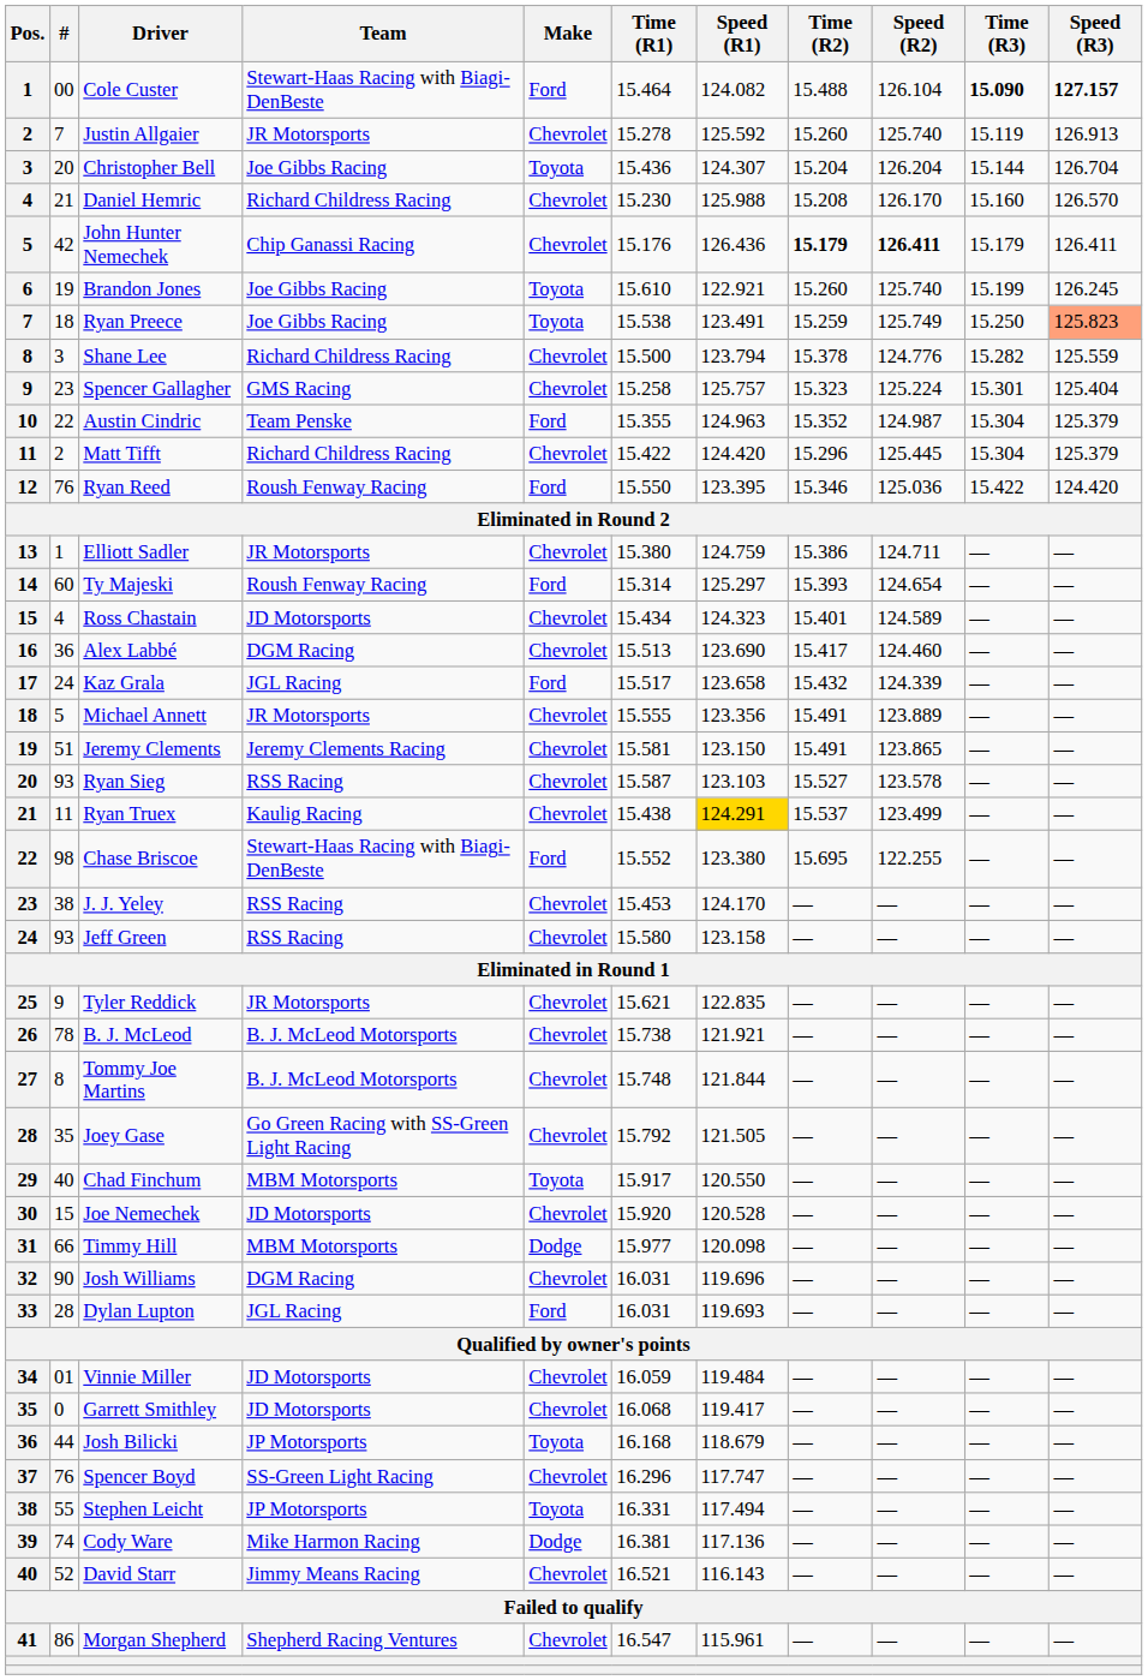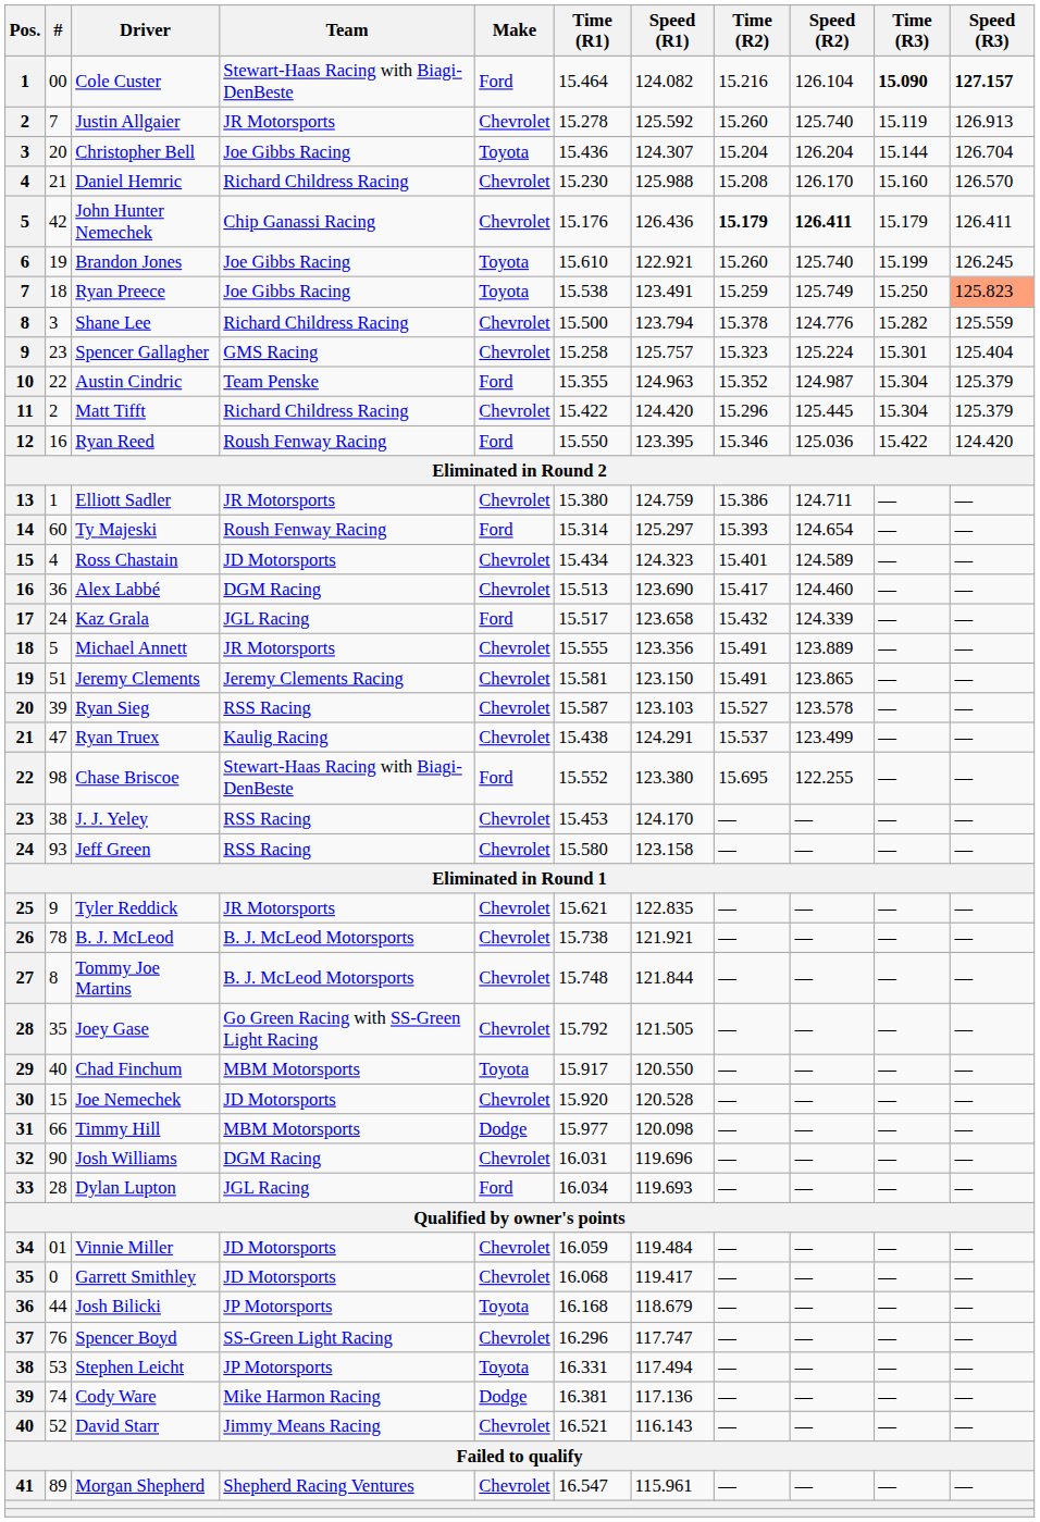 <table class="wikitable" style="font-size:95%">
 <tr>
 <th>Pos.</th>
 <th>#</th>
 <th>Driver</th>
 <th>Team</th>
 <th>Make</th>
 <th>Time (R1)</th>
 <th>Speed (R1)</th>
 <th>Time (R2)</th>
 <th>Speed (R2)</th>
 <th>Time (R3)</th>
 <th>Speed (R3)</th>
 </tr>
 <tr>
 <th>1</th>
 <td>00</td>
 <td><a href='#'>Cole Custer</a></td>
 <td><a href='#'>Stewart-Haas Racing</a> with <a href='#'>Biagi-DenBeste</a></td>
 <td><a href='#'>Ford</a></td>
 <td>15.464</td>
 <td>124.082</td>
-<td>15.488</td>
+<td>15.216</td>
 <td>126.104</td>
 <td><strong>15.090</strong></td>
 <td><strong>127.157</strong></td>
 </tr>
 <tr>
 <th>2</th>
 <td>7</td>
 <td><a href='#'>Justin Allgaier</a></td>
 <td><a href='#'>JR Motorsports</a></td>
 <td><a href='#'>Chevrolet</a></td>
 <td>15.278</td>
 <td>125.592</td>
 <td>15.260</td>
 <td>125.740</td>
 <td>15.119</td>
 <td>126.913</td>
 </tr>
 <tr>
 <th>3</th>
 <td>20</td>
 <td><a href='#'>Christopher Bell</a></td>
 <td><a href='#'>Joe Gibbs Racing</a></td>
 <td><a href='#'>Toyota</a></td>
 <td>15.436</td>
 <td>124.307</td>
 <td>15.204</td>
 <td>126.204</td>
 <td>15.144</td>
 <td>126.704</td>
 </tr>
 <tr>
 <th>4</th>
 <td>21</td>
 <td><a href='#'>Daniel Hemric</a></td>
 <td><a href='#'>Richard Childress Racing</a></td>
 <td><a href='#'>Chevrolet</a></td>
 <td>15.230</td>
 <td>125.988</td>
 <td>15.208</td>
 <td>126.170</td>
 <td>15.160</td>
 <td>126.570</td>
 </tr>
 <tr>
 <th>5</th>
 <td>42</td>
 <td><a href='#'>John Hunter Nemechek</a></td>
 <td><a href='#'>Chip Ganassi Racing</a></td>
 <td><a href='#'>Chevrolet</a></td>
 <td>15.176</td>
 <td>126.436</td>
 <td><strong>15.179</strong></td>
 <td><strong>126.411</strong></td>
 <td>15.179</td>
 <td>126.411</td>
 </tr>
 <tr>
 <th>6</th>
 <td>19</td>
 <td><a href='#'>Brandon Jones</a></td>
 <td><a href='#'>Joe Gibbs Racing</a></td>
 <td><a href='#'>Toyota</a></td>
 <td>15.610</td>
 <td>122.921</td>
 <td>15.260</td>
 <td>125.740</td>
 <td>15.199</td>
 <td>126.245</td>
 </tr>
 <tr>
 <th>7</th>
 <td>18</td>
 <td><a href='#'>Ryan Preece</a></td>
 <td><a href='#'>Joe Gibbs Racing</a></td>
 <td><a href='#'>Toyota</a></td>
 <td>15.538</td>
 <td>123.491</td>
 <td>15.259</td>
 <td>125.749</td>
 <td>15.250</td>
 <td style="background: lightsalmon;">125.823</td>
 </tr>
 <tr>
 <th>8</th>
 <td>3</td>
 <td><a href='#'>Shane Lee</a></td>
 <td><a href='#'>Richard Childress Racing</a></td>
 <td><a href='#'>Chevrolet</a></td>
 <td>15.500</td>
 <td>123.794</td>
 <td>15.378</td>
 <td>124.776</td>
 <td>15.282</td>
 <td>125.559</td>
 </tr>
 <tr>
 <th>9</th>
 <td>23</td>
 <td><a href='#'>Spencer Gallagher</a></td>
 <td><a href='#'>GMS Racing</a></td>
 <td><a href='#'>Chevrolet</a></td>
 <td>15.258</td>
 <td>125.757</td>
 <td>15.323</td>
 <td>125.224</td>
 <td>15.301</td>
 <td>125.404</td>
 </tr>
 <tr>
 <th>10</th>
 <td>22</td>
 <td><a href='#'>Austin Cindric</a></td>
 <td><a href='#'>Team Penske</a></td>
 <td><a href='#'>Ford</a></td>
 <td>15.355</td>
 <td>124.963</td>
 <td>15.352</td>
 <td>124.987</td>
 <td>15.304</td>
 <td>125.379</td>
 </tr>
 <tr>
 <th>11</th>
 <td>2</td>
 <td><a href='#'>Matt Tifft</a></td>
 <td><a href='#'>Richard Childress Racing</a></td>
 <td><a href='#'>Chevrolet</a></td>
 <td>15.422</td>
 <td>124.420</td>
 <td>15.296</td>
 <td>125.445</td>
 <td>15.304</td>
 <td>125.379</td>
 </tr>
 <tr>
 <th>12</th>
-<td>76</td>
+<td>16</td>
 <td><a href='#'>Ryan Reed</a></td>
 <td><a href='#'>Roush Fenway Racing</a></td>
 <td><a href='#'>Ford</a></td>
 <td>15.550</td>
 <td>123.395</td>
 <td>15.346</td>
 <td>125.036</td>
 <td>15.422</td>
 <td>124.420</td>
 </tr>
 <tr>
 <th colspan="11">Eliminated in Round 2</th>
 </tr>
 <tr>
 <th>13</th>
 <td>1</td>
 <td><a href='#'>Elliott Sadler</a></td>
 <td><a href='#'>JR Motorsports</a></td>
 <td><a href='#'>Chevrolet</a></td>
 <td>15.380</td>
 <td>124.759</td>
 <td>15.386</td>
 <td>124.711</td>
 <td>—</td>
 <td>—</td>
 </tr>
 <tr>
 <th>14</th>
 <td>60</td>
 <td><a href='#'>Ty Majeski</a></td>
 <td><a href='#'>Roush Fenway Racing</a></td>
 <td><a href='#'>Ford</a></td>
 <td>15.314</td>
 <td>125.297</td>
 <td>15.393</td>
 <td>124.654</td>
 <td>—</td>
 <td>—</td>
 </tr>
 <tr>
 <th>15</th>
 <td>4</td>
 <td><a href='#'>Ross Chastain</a></td>
 <td><a href='#'>JD Motorsports</a></td>
 <td><a href='#'>Chevrolet</a></td>
 <td>15.434</td>
 <td>124.323</td>
 <td>15.401</td>
 <td>124.589</td>
 <td>—</td>
 <td>—</td>
 </tr>
 <tr>
 <th>16</th>
 <td>36</td>
 <td><a href='#'>Alex Labbé</a></td>
 <td><a href='#'>DGM Racing</a></td>
 <td><a href='#'>Chevrolet</a></td>
 <td>15.513</td>
 <td>123.690</td>
 <td>15.417</td>
 <td>124.460</td>
 <td>—</td>
 <td>—</td>
 </tr>
 <tr>
 <th>17</th>
 <td>24</td>
 <td><a href='#'>Kaz Grala</a></td>
 <td><a href='#'>JGL Racing</a></td>
 <td><a href='#'>Ford</a></td>
 <td>15.517</td>
 <td>123.658</td>
 <td>15.432</td>
 <td>124.339</td>
 <td>—</td>
 <td>—</td>
 </tr>
 <tr>
 <th>18</th>
 <td>5</td>
 <td><a href='#'>Michael Annett</a></td>
 <td><a href='#'>JR Motorsports</a></td>
 <td><a href='#'>Chevrolet</a></td>
 <td>15.555</td>
 <td>123.356</td>
 <td>15.491</td>
 <td>123.889</td>
 <td>—</td>
 <td>—</td>
 </tr>
 <tr>
 <th>19</th>
 <td>51</td>
 <td><a href='#'>Jeremy Clements</a></td>
 <td><a href='#'>Jeremy Clements Racing</a></td>
 <td><a href='#'>Chevrolet</a></td>
 <td>15.581</td>
 <td>123.150</td>
 <td>15.491</td>
 <td>123.865</td>
 <td>—</td>
 <td>—</td>
 </tr>
 <tr>
 <th>20</th>
-<td>93</td>
+<td>39</td>
 <td><a href='#'>Ryan Sieg</a></td>
 <td><a href='#'>RSS Racing</a></td>
 <td><a href='#'>Chevrolet</a></td>
 <td>15.587</td>
 <td>123.103</td>
 <td>15.527</td>
 <td>123.578</td>
 <td>—</td>
 <td>—</td>
 </tr>
 <tr>
 <th>21</th>
-<td>11</td>
+<td>47</td>
 <td><a href='#'>Ryan Truex</a></td>
 <td><a href='#'>Kaulig Racing</a></td>
 <td><a href='#'>Chevrolet</a></td>
 <td>15.438</td>
-<td style="background: gold;">124.291</td>
+<td>124.291</td>
 <td>15.537</td>
 <td>123.499</td>
 <td>—</td>
 <td>—</td>
 </tr>
 <tr>
 <th>22</th>
 <td>98</td>
 <td><a href='#'>Chase Briscoe</a></td>
 <td><a href='#'>Stewart-Haas Racing</a> with <a href='#'>Biagi-DenBeste</a></td>
 <td><a href='#'>Ford</a></td>
 <td>15.552</td>
 <td>123.380</td>
 <td>15.695</td>
 <td>122.255</td>
 <td>—</td>
 <td>—</td>
 </tr>
 <tr>
 <th>23</th>
 <td>38</td>
 <td><a href='#'>J. J. Yeley</a></td>
 <td><a href='#'>RSS Racing</a></td>
 <td><a href='#'>Chevrolet</a></td>
 <td>15.453</td>
 <td>124.170</td>
 <td>—</td>
 <td>—</td>
 <td>—</td>
 <td>—</td>
 </tr>
 <tr>
 <th>24</th>
 <td>93</td>
 <td><a href='#'>Jeff Green</a></td>
 <td><a href='#'>RSS Racing</a></td>
 <td><a href='#'>Chevrolet</a></td>
 <td>15.580</td>
 <td>123.158</td>
 <td>—</td>
 <td>—</td>
 <td>—</td>
 <td>—</td>
 </tr>
 <tr>
 <th colspan="11">Eliminated in Round 1</th>
 </tr>
 <tr>
 <th>25</th>
 <td>9</td>
 <td><a href='#'>Tyler Reddick</a></td>
 <td><a href='#'>JR Motorsports</a></td>
 <td><a href='#'>Chevrolet</a></td>
 <td>15.621</td>
 <td>122.835</td>
 <td>—</td>
 <td>—</td>
 <td>—</td>
 <td>—</td>
 </tr>
 <tr>
 <th>26</th>
 <td>78</td>
 <td><a href='#'>B. J. McLeod</a></td>
 <td><a href='#'>B. J. McLeod Motorsports</a></td>
 <td><a href='#'>Chevrolet</a></td>
 <td>15.738</td>
 <td>121.921</td>
 <td>—</td>
 <td>—</td>
 <td>—</td>
 <td>—</td>
 </tr>
 <tr>
 <th>27</th>
 <td>8</td>
 <td><a href='#'>Tommy Joe Martins</a></td>
 <td><a href='#'>B. J. McLeod Motorsports</a></td>
 <td><a href='#'>Chevrolet</a></td>
 <td>15.748</td>
 <td>121.844</td>
 <td>—</td>
 <td>—</td>
 <td>—</td>
 <td>—</td>
 </tr>
 <tr>
 <th>28</th>
 <td>35</td>
 <td><a href='#'>Joey Gase</a></td>
 <td><a href='#'>Go Green Racing</a> with <a href='#'>SS-Green Light Racing</a></td>
 <td><a href='#'>Chevrolet</a></td>
 <td>15.792</td>
 <td>121.505</td>
 <td>—</td>
 <td>—</td>
 <td>—</td>
 <td>—</td>
 </tr>
 <tr>
 <th>29</th>
 <td>40</td>
 <td><a href='#'>Chad Finchum</a></td>
 <td><a href='#'>MBM Motorsports</a></td>
 <td><a href='#'>Toyota</a></td>
 <td>15.917</td>
 <td>120.550</td>
 <td>—</td>
 <td>—</td>
 <td>—</td>
 <td>—</td>
 </tr>
 <tr>
 <th>30</th>
 <td>15</td>
 <td><a href='#'>Joe Nemechek</a></td>
 <td><a href='#'>JD Motorsports</a></td>
 <td><a href='#'>Chevrolet</a></td>
 <td>15.920</td>
 <td>120.528</td>
 <td>—</td>
 <td>—</td>
 <td>—</td>
 <td>—</td>
 </tr>
 <tr>
 <th>31</th>
 <td>66</td>
 <td><a href='#'>Timmy Hill</a></td>
 <td><a href='#'>MBM Motorsports</a></td>
 <td><a href='#'>Dodge</a></td>
 <td>15.977</td>
 <td>120.098</td>
 <td>—</td>
 <td>—</td>
 <td>—</td>
 <td>—</td>
 </tr>
 <tr>
 <th>32</th>
 <td>90</td>
 <td><a href='#'>Josh Williams</a></td>
 <td><a href='#'>DGM Racing</a></td>
 <td><a href='#'>Chevrolet</a></td>
 <td>16.031</td>
 <td>119.696</td>
 <td>—</td>
 <td>—</td>
 <td>—</td>
 <td>—</td>
 </tr>
 <tr>
 <th>33</th>
 <td>28</td>
 <td><a href='#'>Dylan Lupton</a></td>
 <td><a href='#'>JGL Racing</a></td>
 <td><a href='#'>Ford</a></td>
-<td>16.031</td>
+<td>16.034</td>
 <td>119.693</td>
 <td>—</td>
 <td>—</td>
 <td>—</td>
 <td>—</td>
 </tr>
 <tr>
 <th colspan="11">Qualified by owner's points</th>
 </tr>
 <tr>
 <th>34</th>
 <td>01</td>
 <td><a href='#'>Vinnie Miller</a></td>
 <td><a href='#'>JD Motorsports</a></td>
 <td><a href='#'>Chevrolet</a></td>
 <td>16.059</td>
 <td>119.484</td>
 <td>—</td>
 <td>—</td>
 <td>—</td>
 <td>—</td>
 </tr>
 <tr>
 <th>35</th>
 <td>0</td>
 <td><a href='#'>Garrett Smithley</a></td>
 <td><a href='#'>JD Motorsports</a></td>
 <td><a href='#'>Chevrolet</a></td>
 <td>16.068</td>
 <td>119.417</td>
 <td>—</td>
 <td>—</td>
 <td>—</td>
 <td>—</td>
 </tr>
 <tr>
 <th>36</th>
 <td>44</td>
 <td><a href='#'>Josh Bilicki</a></td>
 <td><a href='#'>JP Motorsports</a></td>
 <td><a href='#'>Toyota</a></td>
 <td>16.168</td>
 <td>118.679</td>
 <td>—</td>
 <td>—</td>
 <td>—</td>
 <td>—</td>
 </tr>
 <tr>
 <th>37</th>
 <td>76</td>
 <td><a href='#'>Spencer Boyd</a></td>
 <td><a href='#'>SS-Green Light Racing</a></td>
 <td><a href='#'>Chevrolet</a></td>
 <td>16.296</td>
 <td>117.747</td>
 <td>—</td>
 <td>—</td>
 <td>—</td>
 <td>—</td>
 </tr>
 <tr>
 <th>38</th>
-<td>55</td>
+<td>53</td>
 <td><a href='#'>Stephen Leicht</a></td>
 <td><a href='#'>JP Motorsports</a></td>
 <td><a href='#'>Toyota</a></td>
 <td>16.331</td>
 <td>117.494</td>
 <td>—</td>
 <td>—</td>
 <td>—</td>
 <td>—</td>
 </tr>
 <tr>
 <th>39</th>
 <td>74</td>
 <td><a href='#'>Cody Ware</a></td>
 <td><a href='#'>Mike Harmon Racing</a></td>
 <td><a href='#'>Dodge</a></td>
 <td>16.381</td>
 <td>117.136</td>
 <td>—</td>
 <td>—</td>
 <td>—</td>
 <td>—</td>
 </tr>
 <tr>
 <th>40</th>
 <td>52</td>
 <td><a href='#'>David Starr</a></td>
 <td><a href='#'>Jimmy Means Racing</a></td>
 <td><a href='#'>Chevrolet</a></td>
 <td>16.521</td>
 <td>116.143</td>
 <td>—</td>
 <td>—</td>
 <td>—</td>
 <td>—</td>
 </tr>
 <tr>
 <th colspan="11">Failed to qualify</th>
 </tr>
 <tr>
 <th>41</th>
-<td>86</td>
+<td>89</td>
 <td><a href='#'>Morgan Shepherd</a></td>
 <td><a href='#'>Shepherd Racing Ventures</a></td>
 <td><a href='#'>Chevrolet</a></td>
 <td>16.547</td>
 <td>115.961</td>
 <td>—</td>
 <td>—</td>
 <td>—</td>
 <td>—</td>
 </tr>
 <tr>
 <th colspan="11"></th>
 </tr>
 <tr>
 <th colspan="11"></th>
 </tr>
 </table>
